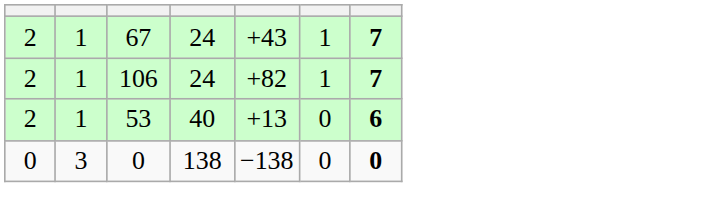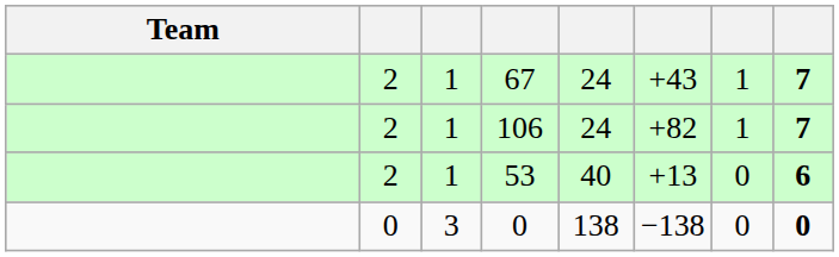 <table class="wikitable" style="text-align:center;">
 <tr>
+<th style="width:11.0em;">Team</th>
 <th style="width:1.5em;"></th>
 <th style="width:1.5em;"></th>
 <th style="width:2.0em;"></th>
 <th style="width:2.0em;"></th>
 <th style="width:2.0em;"></th>
 <th style="width:1.5em;"></th>
 <th style="width:1.5em;"></th>
 </tr>
 <tr bgcolor=#cfc>
+<td align="left"></td>
 <td>2</td>
 <td>1</td>
 <td>67</td>
 <td>24</td>
 <td>+43</td>
 <td>1</td>
 <td><strong>7</strong></td>
 </tr>
 <tr bgcolor=#cfc>
+<td align="left"></td>
 <td>2</td>
 <td>1</td>
 <td>106</td>
 <td>24</td>
 <td>+82</td>
 <td>1</td>
 <td><strong>7</strong></td>
 </tr>
 <tr bgcolor=#cfc>
+<td align="left"></td>
 <td>2</td>
 <td>1</td>
 <td>53</td>
 <td>40</td>
 <td>+13</td>
 <td>0</td>
 <td><strong>6</strong></td>
 </tr>
 <tr>
+<td align="left"></td>
 <td>0</td>
 <td>3</td>
 <td>0</td>
 <td>138</td>
 <td>−138</td>
 <td>0</td>
 <td><strong>0</strong></td>
 </tr>
 </table>
